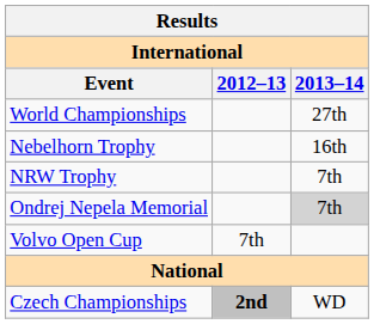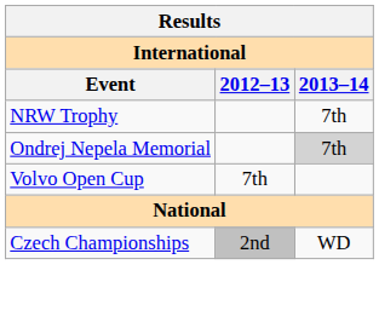 <table class="wikitable" style="text-align:center">
 <tr>
 <th colspan=3 align=center><strong>Results</strong></th>
 </tr>
 <tr>
 <th style="background-color: #ffdead; " colspan=3 align=center><strong>International</strong></th>
 </tr>
 <tr>
 <th>Event</th>
 <th><a href='#'>2012–13</a></th>
 <th><a href='#'>2013–14</a></th>
-</tr>
-<tr>
-<td align=left><a href='#'>World Championships</a></td>
-<td></td>
-<td>27th</td>
-</tr>
-<tr>
-<td align=left><a href='#'>Nebelhorn Trophy</a></td>
-<td></td>
-<td>16th</td>
 </tr>
 <tr>
 <td align=left><a href='#'>NRW Trophy</a></td>
 <td></td>
 <td>7th</td>
 </tr>
 <tr>
 <td align=left><a href='#'>Ondrej Nepela Memorial</a></td>
 <td></td>
 <td style="background: lightgrey;">7th</td>
 </tr>
 <tr>
 <td align=left><a href='#'>Volvo Open Cup</a></td>
 <td>7th</td>
 <td></td>
 </tr>
 <tr>
 <th style="background-color: #ffdead; " colspan=3 align=center><strong>National</strong></th>
 </tr>
 <tr>
 <td align=left><a href='#'>Czech Championships</a></td>
-<td bgcolor=silver><strong>2nd</strong></td>
+<td bgcolor=silver>2nd</td>
 <td>WD</td>
 </tr>
 </table>
